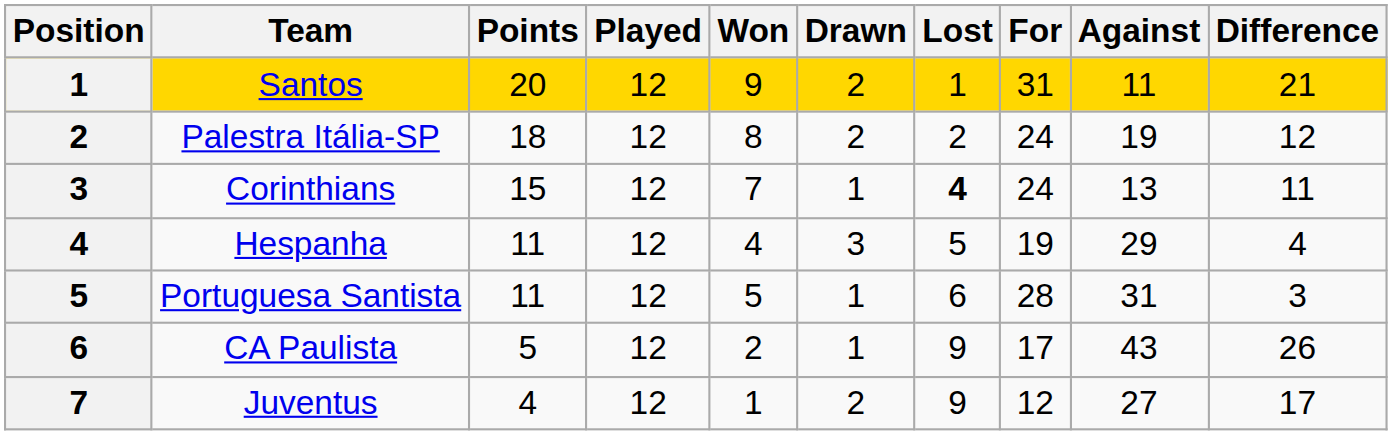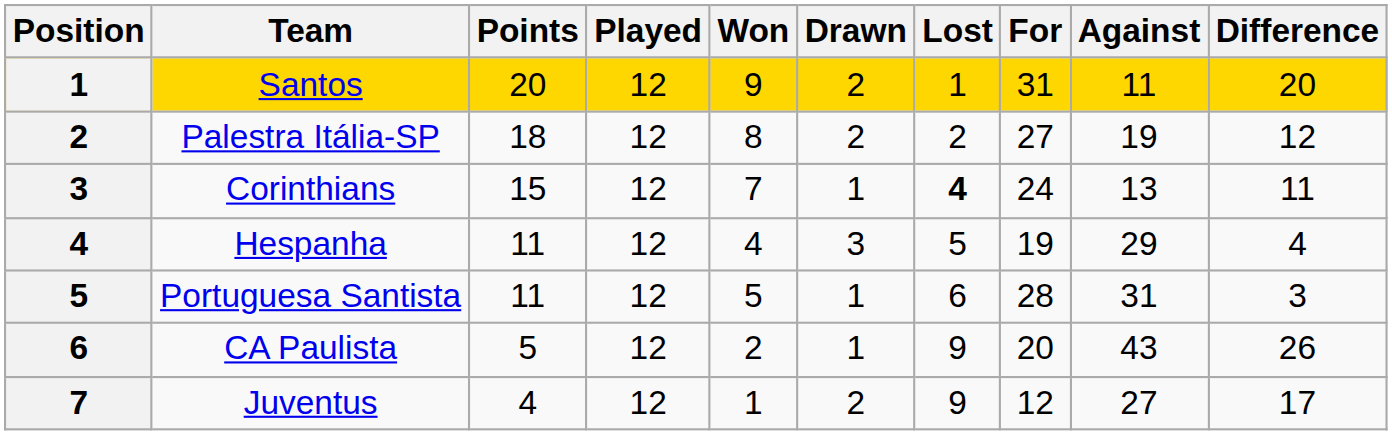 <table class="wikitable" style="text-align:center">
 <tr>
 <th>Position</th>
 <th>Team</th>
 <th>Points</th>
 <th>Played</th>
 <th>Won</th>
 <th>Drawn</th>
 <th>Lost</th>
 <th>For</th>
 <th>Against</th>
 <th>Difference</th>
 </tr>
 <tr style="background: gold;">
 <th>1</th>
 <td><a href='#'>Santos</a></td>
 <td>20</td>
 <td>12</td>
 <td>9</td>
 <td>2</td>
 <td>1</td>
 <td>31</td>
 <td>11</td>
-<td>21</td>
+<td>20</td>
 </tr>
 <tr>
 <th>2</th>
 <td><a href='#'>Palestra Itália-SP</a></td>
 <td>18</td>
 <td>12</td>
 <td>8</td>
 <td>2</td>
 <td>2</td>
-<td>24</td>
+<td>27</td>
 <td>19</td>
 <td>12</td>
 </tr>
 <tr>
 <th>3</th>
 <td><a href='#'>Corinthians</a></td>
 <td>15</td>
 <td>12</td>
 <td>7</td>
 <td>1</td>
 <td><strong>4</strong></td>
 <td>24</td>
 <td>13</td>
 <td>11</td>
 </tr>
 <tr>
 <th>4</th>
 <td><a href='#'>Hespanha</a></td>
 <td>11</td>
 <td>12</td>
 <td>4</td>
 <td>3</td>
 <td>5</td>
 <td>19</td>
 <td>29</td>
 <td>4</td>
 </tr>
 <tr>
 <th>5</th>
 <td><a href='#'>Portuguesa Santista</a></td>
 <td>11</td>
 <td>12</td>
 <td>5</td>
 <td>1</td>
 <td>6</td>
 <td>28</td>
 <td>31</td>
 <td>3</td>
 </tr>
 <tr>
 <th>6</th>
 <td><a href='#'>CA Paulista</a></td>
 <td>5</td>
 <td>12</td>
 <td>2</td>
 <td>1</td>
 <td>9</td>
-<td>17</td>
+<td>20</td>
 <td>43</td>
 <td>26</td>
 </tr>
 <tr>
 <th>7</th>
 <td><a href='#'>Juventus</a></td>
 <td>4</td>
 <td>12</td>
 <td>1</td>
 <td>2</td>
 <td>9</td>
 <td>12</td>
 <td>27</td>
 <td>17</td>
 </tr>
 </table>
